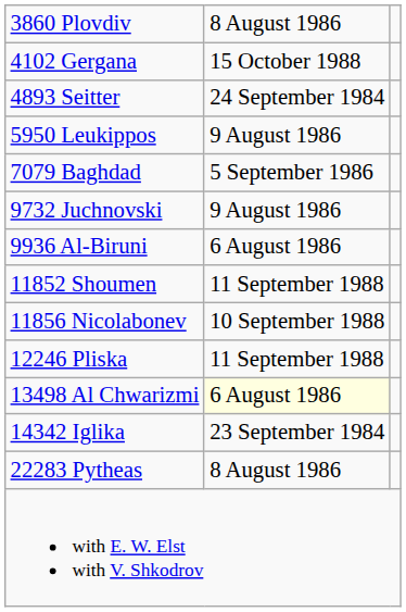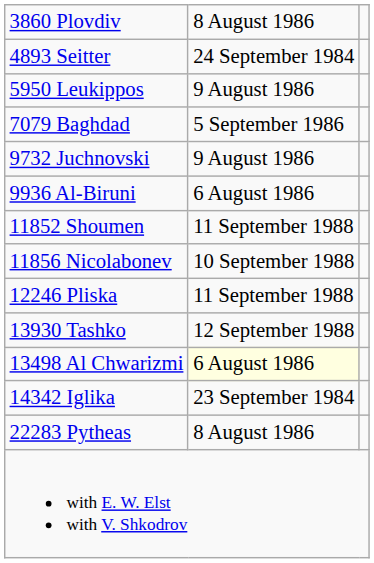 <table class="wikitable floatright" style="font-size: 0.9em;">
 <tr>
 <td><a href='#'>3860 Plovdiv</a></td>
 <td>8 August 1986</td>
-<td></td>
-</tr>
-<tr>
-<td><a href='#'>4102 Gergana</a></td>
-<td>15 October 1988</td>
 <td></td>
 </tr>
 <tr>
 <td><a href='#'>4893 Seitter</a></td>
 <td>24 September 1984</td>
 <td></td>
 </tr>
 <tr>
 <td><a href='#'>5950 Leukippos</a></td>
 <td>9 August 1986</td>
 <td></td>
 </tr>
 <tr>
 <td><a href='#'>7079 Baghdad</a></td>
 <td>5 September 1986</td>
 <td></td>
 </tr>
 <tr>
 <td><a href='#'>9732 Juchnovski</a></td>
 <td>9 August 1986</td>
 <td></td>
 </tr>
 <tr>
 <td><a href='#'>9936 Al-Biruni</a></td>
 <td>6 August 1986</td>
 <td></td>
 </tr>
 <tr>
 <td><a href='#'>11852 Shoumen</a></td>
 <td>11 September 1988</td>
 <td></td>
 </tr>
 <tr>
 <td><a href='#'>11856 Nicolabonev</a></td>
 <td>10 September 1988</td>
 <td></td>
 </tr>
 <tr>
 <td><a href='#'>12246 Pliska</a></td>
 <td>11 September 1988</td>
 <td></td>
 </tr>
 <tr>
+<td><a href='#'>13930 Tashko</a></td>
+<td>12 September 1988</td>
+<td></td>
+</tr>
+<tr>
 <td><a href='#'>13498 Al Chwarizmi</a></td>
 <td style="background: lightyellow;">6 August 1986</td>
 <td></td>
 </tr>
 <tr>
 <td><a href='#'>14342 Iglika</a></td>
 <td>23 September 1984</td>
 <td></td>
 </tr>
 <tr>
 <td><a href='#'>22283 Pytheas</a></td>
 <td>8 August 1986</td>
 <td></td>
 </tr>
 <tr>
 <td colspan=3 style="font-size: smaller;"><br><ul><li> with <a href='#'>E. W. Elst</a></li><li> with <a href='#'>V. Shkodrov</a></li></ul></td>
 </tr>
 </table>
